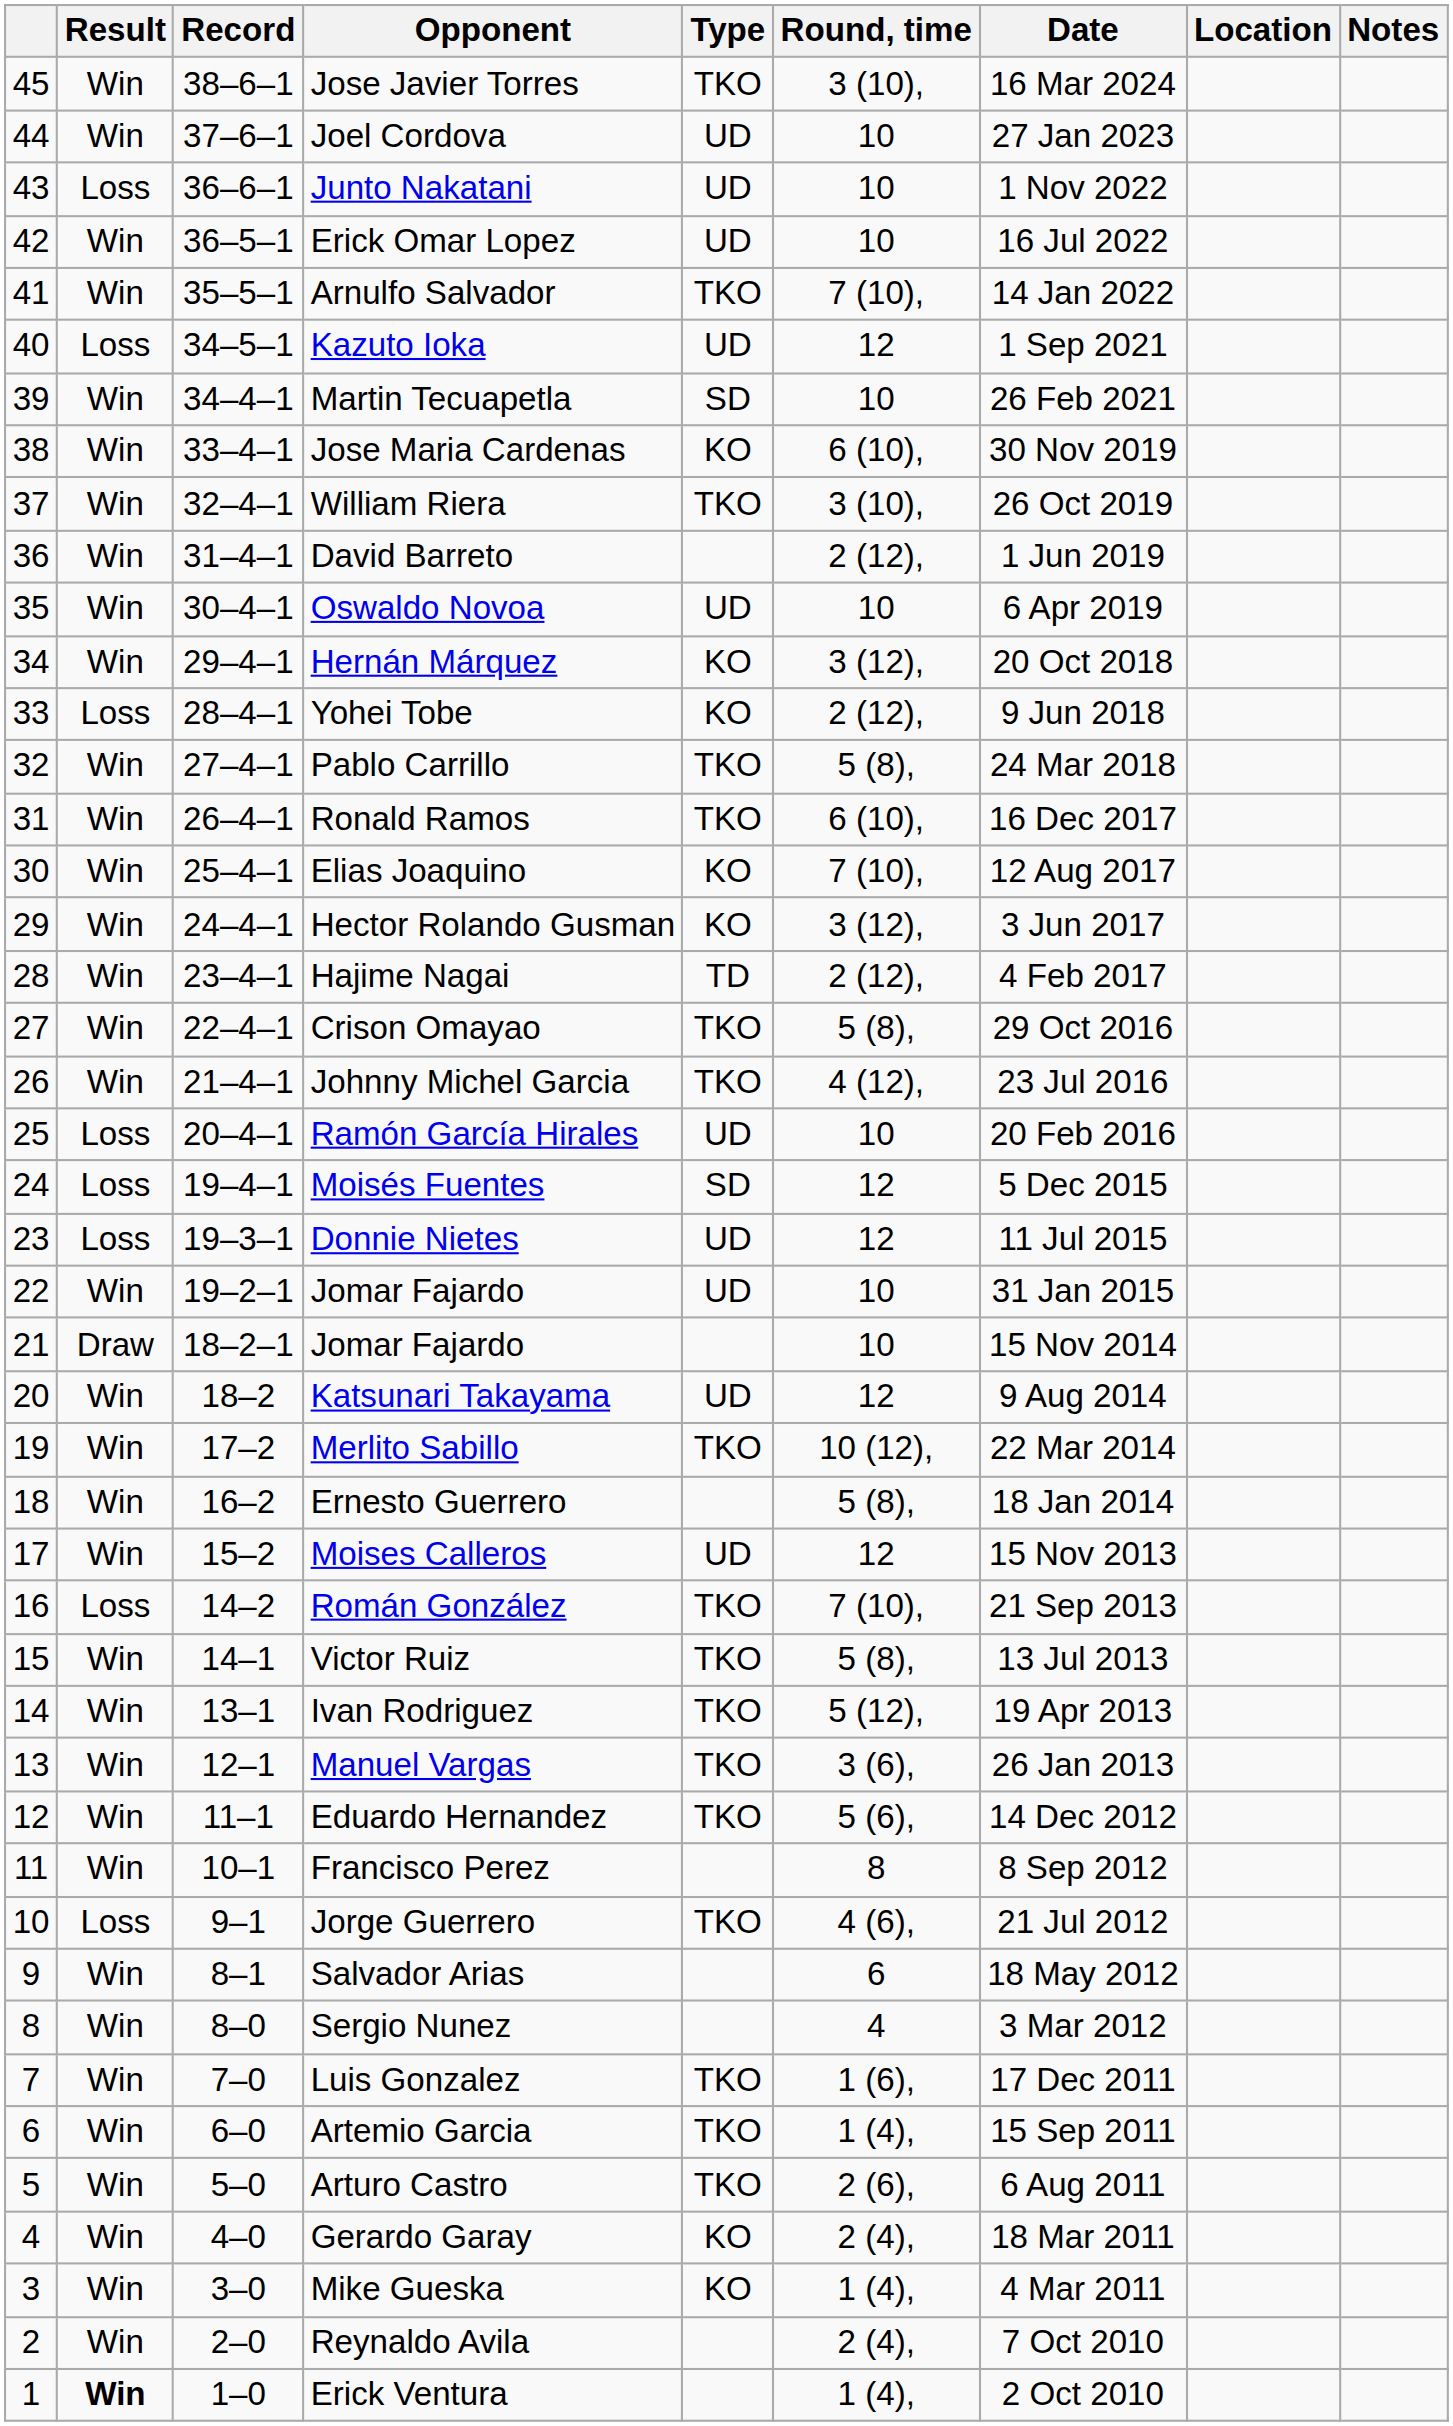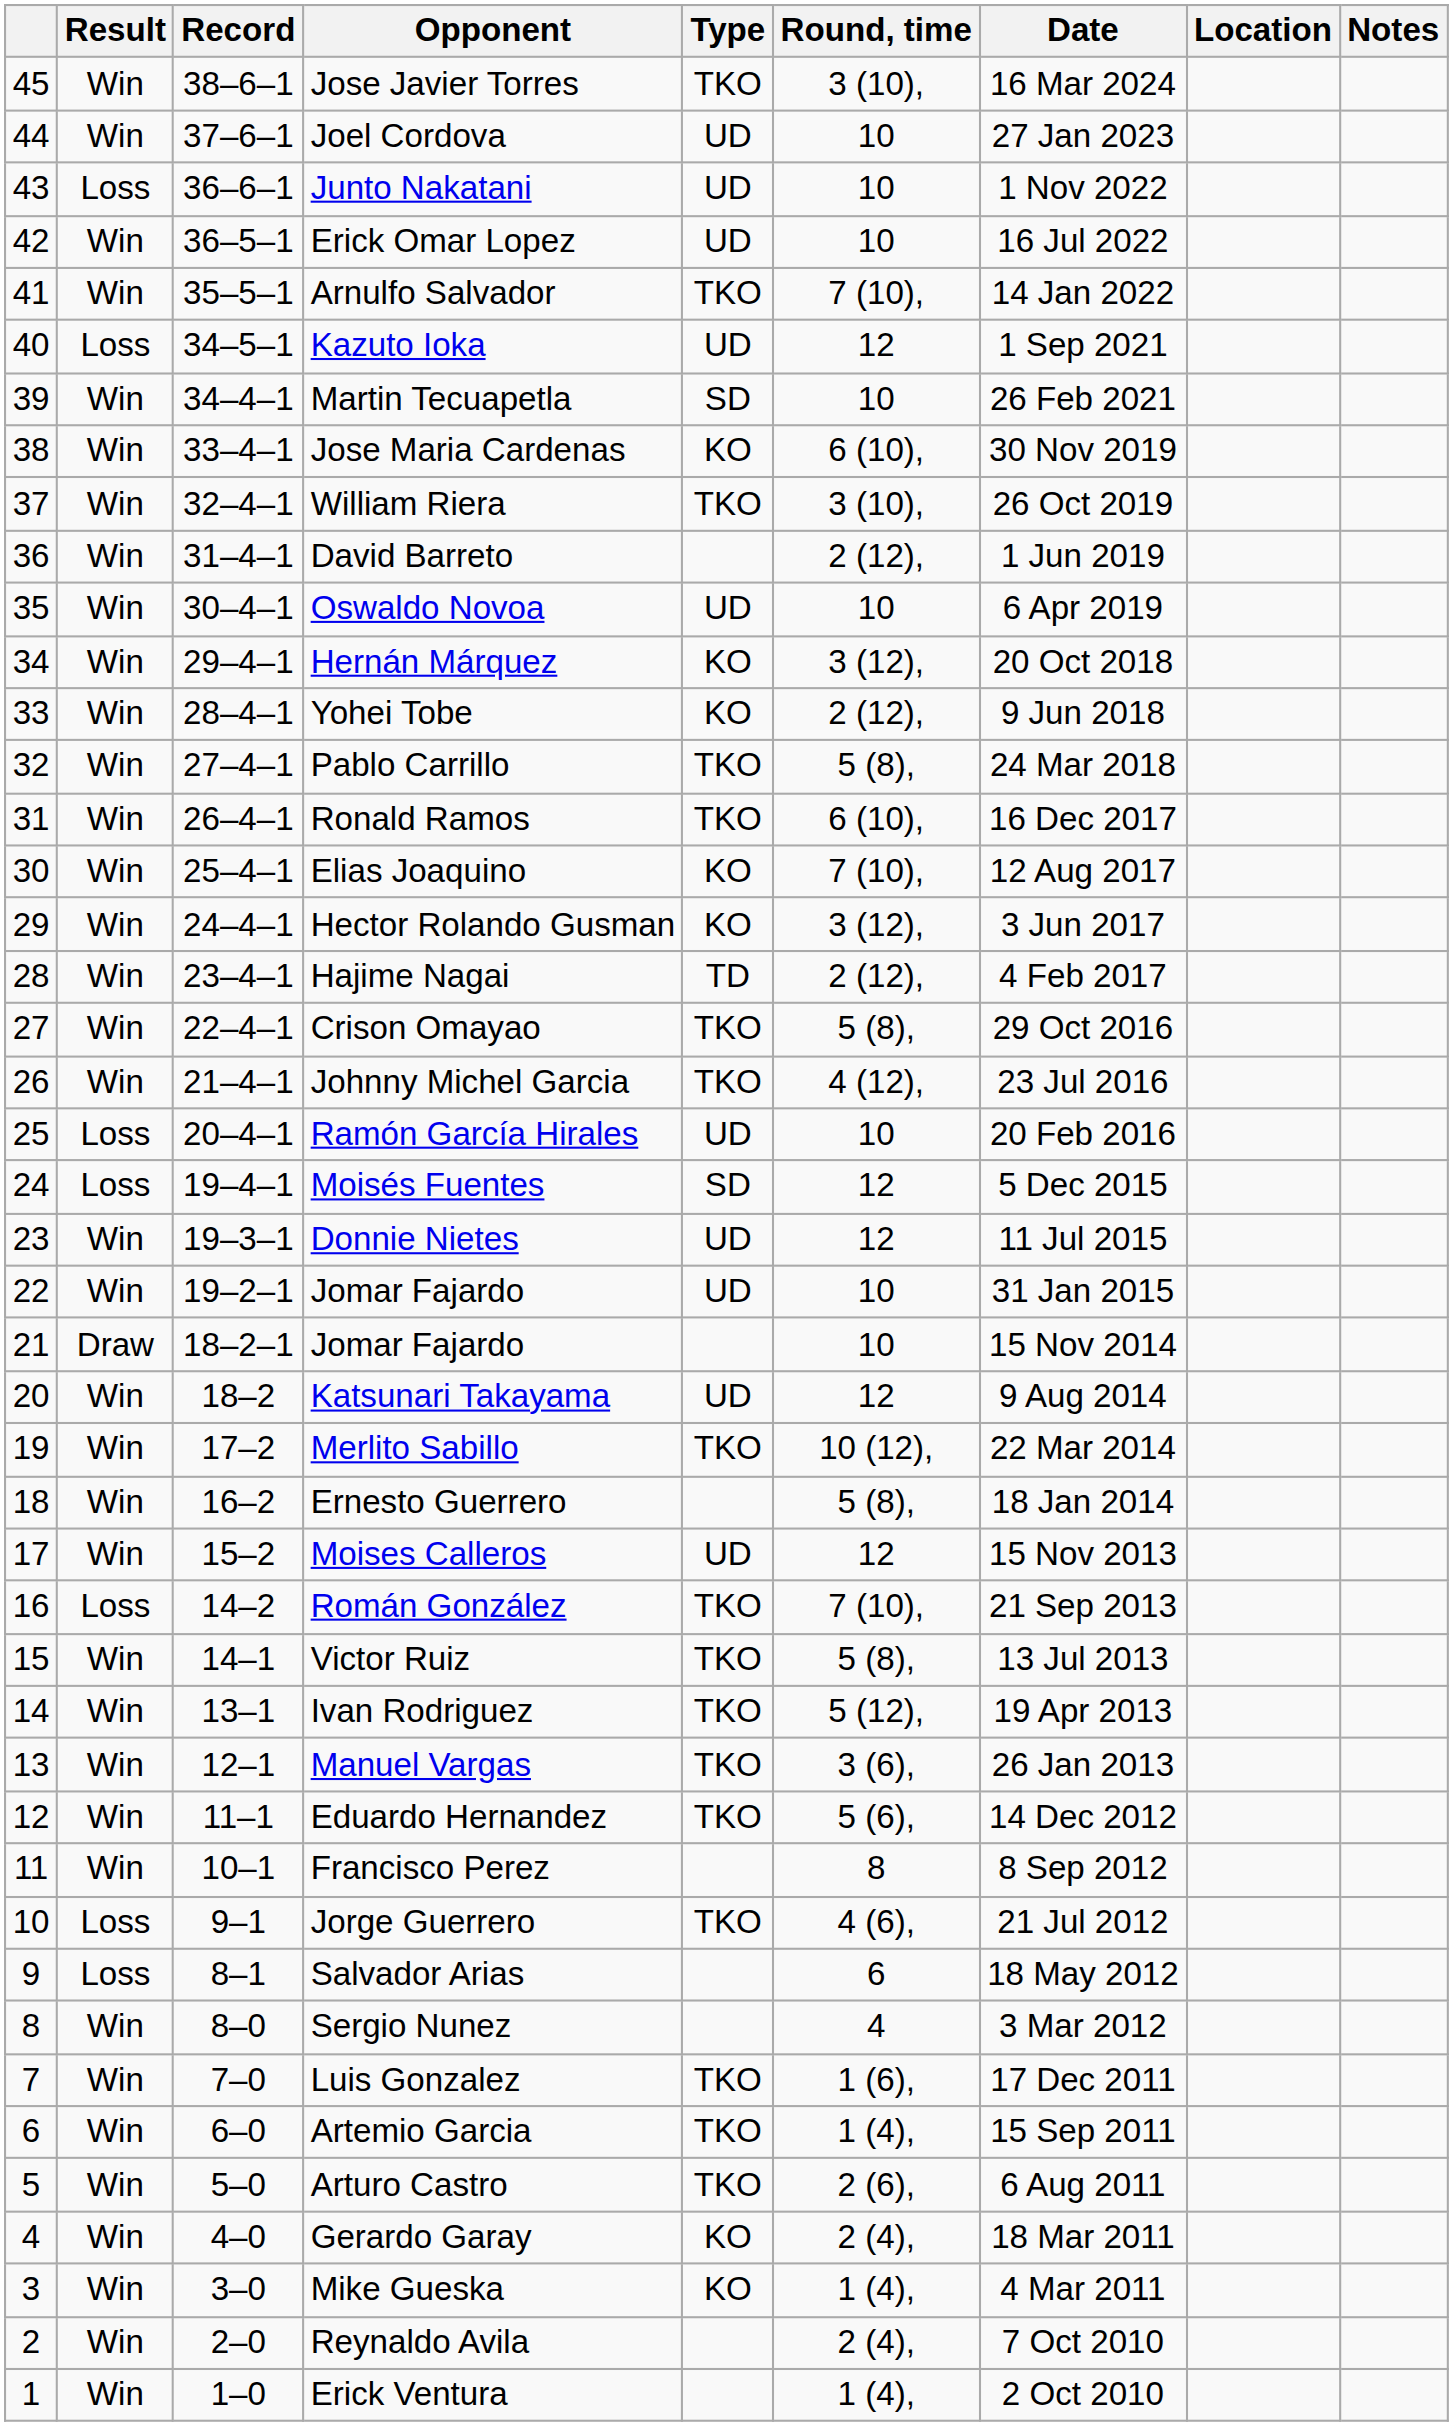 <table class=wikitable style=text-align:center>
 <tr>
 <th></th>
 <th>Result</th>
 <th>Record</th>
 <th>Opponent</th>
 <th>Type</th>
 <th>Round, time</th>
 <th>Date</th>
 <th>Location</th>
 <th>Notes</th>
 </tr>
 <tr>
 <td>45</td>
 <td>Win</td>
 <td>38–6–1</td>
 <td align=left>Jose Javier Torres</td>
 <td>TKO</td>
 <td>3 (10), </td>
 <td>16 Mar 2024</td>
 <td align=left></td>
 <td align=left></td>
 </tr>
 <tr>
 <td>44</td>
 <td>Win</td>
 <td>37–6–1</td>
 <td align=left>Joel Cordova</td>
 <td>UD</td>
 <td>10</td>
 <td>27 Jan 2023</td>
 <td align=left></td>
 <td align=left></td>
 </tr>
 <tr>
 <td>43</td>
 <td>Loss</td>
 <td>36–6–1</td>
 <td align=left><a href='#'>Junto Nakatani</a></td>
 <td>UD</td>
 <td>10</td>
 <td>1 Nov 2022</td>
 <td align=left></td>
 <td align=left></td>
 </tr>
 <tr>
 <td>42</td>
 <td>Win</td>
 <td>36–5–1</td>
 <td align=left>Erick Omar Lopez</td>
 <td>UD</td>
 <td>10</td>
 <td>16 Jul 2022</td>
 <td align=left></td>
 <td align=left></td>
 </tr>
 <tr>
 <td>41</td>
 <td>Win</td>
 <td>35–5–1</td>
 <td align=left>Arnulfo Salvador</td>
 <td>TKO</td>
 <td>7 (10), </td>
 <td>14 Jan 2022</td>
 <td align=left></td>
 <td align=left></td>
 </tr>
 <tr>
 <td>40</td>
 <td>Loss</td>
 <td>34–5–1</td>
 <td align=left><a href='#'>Kazuto Ioka</a></td>
 <td>UD</td>
 <td>12</td>
 <td>1 Sep 2021</td>
 <td align=left></td>
 <td align=left></td>
 </tr>
 <tr>
 <td>39</td>
 <td>Win</td>
 <td>34–4–1</td>
 <td align=left>Martin Tecuapetla</td>
 <td>SD</td>
 <td>10</td>
 <td>26 Feb 2021</td>
 <td align=left></td>
 <td align=left></td>
 </tr>
 <tr>
 <td>38</td>
 <td>Win</td>
 <td>33–4–1</td>
 <td align=left>Jose Maria Cardenas</td>
 <td>KO</td>
 <td>6 (10), </td>
 <td>30 Nov 2019</td>
 <td align=left></td>
 <td align=left></td>
 </tr>
 <tr>
 <td>37</td>
 <td>Win</td>
 <td>32–4–1</td>
 <td align=left>William Riera</td>
 <td>TKO</td>
 <td>3 (10), </td>
 <td>26 Oct 2019</td>
 <td align=left></td>
 <td align=left></td>
 </tr>
 <tr>
 <td>36</td>
 <td>Win</td>
 <td>31–4–1</td>
 <td align=left>David Barreto</td>
 <td></td>
 <td>2 (12), </td>
 <td>1 Jun 2019</td>
 <td align=left></td>
 <td align=left></td>
 </tr>
 <tr>
 <td>35</td>
 <td>Win</td>
 <td>30–4–1</td>
 <td align=left><a href='#'>Oswaldo Novoa</a></td>
 <td>UD</td>
 <td>10</td>
 <td>6 Apr 2019</td>
 <td align=left></td>
 <td align=left></td>
 </tr>
 <tr>
 <td>34</td>
 <td>Win</td>
 <td>29–4–1</td>
 <td align=left><a href='#'>Hernán Márquez</a></td>
 <td>KO</td>
 <td>3 (12), </td>
 <td>20 Oct 2018</td>
 <td align=left></td>
 <td align=left></td>
 </tr>
 <tr>
 <td>33</td>
-<td>Loss</td>
+<td>Win</td>
 <td>28–4–1</td>
 <td align=left>Yohei Tobe</td>
 <td>KO</td>
 <td>2 (12), </td>
 <td>9 Jun 2018</td>
 <td align=left></td>
 <td align=left></td>
 </tr>
 <tr>
 <td>32</td>
 <td>Win</td>
 <td>27–4–1</td>
 <td align=left>Pablo Carrillo</td>
 <td>TKO</td>
 <td>5 (8), </td>
 <td>24 Mar 2018</td>
 <td align=left></td>
 <td align=left></td>
 </tr>
 <tr>
 <td>31</td>
 <td>Win</td>
 <td>26–4–1</td>
 <td align=left>Ronald Ramos</td>
 <td>TKO</td>
 <td>6 (10), </td>
 <td>16 Dec 2017</td>
 <td align=left></td>
 <td align=left></td>
 </tr>
 <tr>
 <td>30</td>
 <td>Win</td>
 <td>25–4–1</td>
 <td align=left>Elias Joaquino</td>
 <td>KO</td>
 <td>7 (10), </td>
 <td>12 Aug 2017</td>
 <td align=left></td>
 <td align=left></td>
 </tr>
 <tr>
 <td>29</td>
 <td>Win</td>
 <td>24–4–1</td>
 <td align=left>Hector Rolando Gusman</td>
 <td>KO</td>
 <td>3 (12), </td>
 <td>3 Jun 2017</td>
 <td align=left></td>
 <td align=left></td>
 </tr>
 <tr>
 <td>28</td>
 <td>Win</td>
 <td>23–4–1</td>
 <td align=left>Hajime Nagai</td>
 <td>TD</td>
 <td>2 (12), </td>
 <td>4 Feb 2017</td>
 <td align=left></td>
 <td align=left></td>
 </tr>
 <tr>
 <td>27</td>
 <td>Win</td>
 <td>22–4–1</td>
 <td align=left>Crison Omayao</td>
 <td>TKO</td>
 <td>5 (8), </td>
 <td>29 Oct 2016</td>
 <td align=left></td>
 <td align=left></td>
 </tr>
 <tr>
 <td>26</td>
 <td>Win</td>
 <td>21–4–1</td>
 <td align=left>Johnny Michel Garcia</td>
 <td>TKO</td>
 <td>4 (12), </td>
 <td>23 Jul 2016</td>
 <td align=left></td>
 <td align=left></td>
 </tr>
 <tr>
 <td>25</td>
 <td>Loss</td>
 <td>20–4–1</td>
 <td align=left><a href='#'>Ramón García Hirales</a></td>
 <td>UD</td>
 <td>10</td>
 <td>20 Feb 2016</td>
 <td align=left></td>
 <td align=left></td>
 </tr>
 <tr>
 <td>24</td>
 <td>Loss</td>
 <td>19–4–1</td>
 <td align=left><a href='#'>Moisés Fuentes</a></td>
 <td>SD</td>
 <td>12</td>
 <td>5 Dec 2015</td>
 <td align=left></td>
 <td align=left></td>
 </tr>
 <tr>
 <td>23</td>
-<td>Loss</td>
+<td>Win</td>
 <td>19–3–1</td>
 <td align=left><a href='#'>Donnie Nietes</a></td>
 <td>UD</td>
 <td>12</td>
 <td>11 Jul 2015</td>
 <td align=left></td>
 <td align=left></td>
 </tr>
 <tr>
 <td>22</td>
 <td>Win</td>
 <td>19–2–1</td>
 <td align=left>Jomar Fajardo</td>
 <td>UD</td>
 <td>10</td>
 <td>31 Jan 2015</td>
 <td align=left></td>
 <td align=left></td>
 </tr>
 <tr>
 <td>21</td>
 <td>Draw</td>
 <td>18–2–1</td>
 <td align=left>Jomar Fajardo</td>
 <td></td>
 <td>10</td>
 <td>15 Nov 2014</td>
 <td align=left></td>
 <td align=left></td>
 </tr>
 <tr>
 <td>20</td>
 <td>Win</td>
 <td>18–2</td>
 <td align=left><a href='#'>Katsunari Takayama</a></td>
 <td>UD</td>
 <td>12</td>
 <td>9 Aug 2014</td>
 <td align=left></td>
 <td align=left></td>
 </tr>
 <tr>
 <td>19</td>
 <td>Win</td>
 <td>17–2</td>
 <td align=left><a href='#'>Merlito Sabillo</a></td>
 <td>TKO</td>
 <td>10 (12), </td>
 <td>22 Mar 2014</td>
 <td align=left></td>
 <td align=left></td>
 </tr>
 <tr>
 <td>18</td>
 <td>Win</td>
 <td>16–2</td>
 <td align=left>Ernesto Guerrero</td>
 <td></td>
 <td>5 (8), </td>
 <td>18 Jan 2014</td>
 <td align=left></td>
 <td align=left></td>
 </tr>
 <tr>
 <td>17</td>
 <td>Win</td>
 <td>15–2</td>
 <td align=left><a href='#'>Moises Calleros</a></td>
 <td>UD</td>
 <td>12</td>
 <td>15 Nov 2013</td>
 <td align=left></td>
 <td align=left></td>
 </tr>
 <tr>
 <td>16</td>
 <td>Loss</td>
 <td>14–2</td>
 <td align=left><a href='#'>Román González</a></td>
 <td>TKO</td>
 <td>7 (10), </td>
 <td>21 Sep 2013</td>
 <td align=left></td>
 <td align=left></td>
 </tr>
 <tr>
 <td>15</td>
 <td>Win</td>
 <td>14–1</td>
 <td align=left>Victor Ruiz</td>
 <td>TKO</td>
 <td>5 (8), </td>
 <td>13 Jul 2013</td>
 <td align=left></td>
 <td align=left></td>
 </tr>
 <tr>
 <td>14</td>
 <td>Win</td>
 <td>13–1</td>
 <td align=left>Ivan Rodriguez</td>
 <td>TKO</td>
 <td>5 (12), </td>
 <td>19 Apr 2013</td>
 <td align=left></td>
 <td align=left></td>
 </tr>
 <tr>
 <td>13</td>
 <td>Win</td>
 <td>12–1</td>
 <td align=left><a href='#'>Manuel Vargas</a></td>
 <td>TKO</td>
 <td>3 (6), </td>
 <td>26 Jan 2013</td>
 <td align=left></td>
 <td align=left></td>
 </tr>
 <tr>
 <td>12</td>
 <td>Win</td>
 <td>11–1</td>
 <td align=left>Eduardo Hernandez</td>
 <td>TKO</td>
 <td>5 (6), </td>
 <td>14 Dec 2012</td>
 <td align=left></td>
 <td align=left></td>
 </tr>
 <tr>
 <td>11</td>
 <td>Win</td>
 <td>10–1</td>
 <td align=left>Francisco Perez</td>
 <td></td>
 <td>8</td>
 <td>8 Sep 2012</td>
 <td align=left></td>
 <td align=left></td>
 </tr>
 <tr>
 <td>10</td>
 <td>Loss</td>
 <td>9–1</td>
 <td align=left>Jorge Guerrero</td>
 <td>TKO</td>
 <td>4 (6), </td>
 <td>21 Jul 2012</td>
 <td align=left></td>
 <td align=left></td>
 </tr>
 <tr>
 <td>9</td>
-<td>Win</td>
+<td>Loss</td>
 <td>8–1</td>
 <td align=left>Salvador Arias</td>
 <td></td>
 <td>6</td>
 <td>18 May 2012</td>
 <td align=left></td>
 <td align=left></td>
 </tr>
 <tr>
 <td>8</td>
 <td>Win</td>
 <td>8–0</td>
 <td align=left>Sergio Nunez</td>
 <td></td>
 <td>4</td>
 <td>3 Mar 2012</td>
 <td align=left></td>
 <td align=left></td>
 </tr>
 <tr>
 <td>7</td>
 <td>Win</td>
 <td>7–0</td>
 <td align=left>Luis Gonzalez</td>
 <td>TKO</td>
 <td>1 (6), </td>
 <td>17 Dec 2011</td>
 <td align=left></td>
 <td align=left></td>
 </tr>
 <tr>
 <td>6</td>
 <td>Win</td>
 <td>6–0</td>
 <td align=left>Artemio Garcia</td>
 <td>TKO</td>
 <td>1 (4), </td>
 <td>15 Sep 2011</td>
 <td align=left></td>
 <td align=left></td>
 </tr>
 <tr>
 <td>5</td>
 <td>Win</td>
 <td>5–0</td>
 <td align=left>Arturo Castro</td>
 <td>TKO</td>
 <td>2 (6), </td>
 <td>6 Aug 2011</td>
 <td align=left></td>
 <td align=left></td>
 </tr>
 <tr>
 <td>4</td>
 <td>Win</td>
 <td>4–0</td>
 <td align=left>Gerardo Garay</td>
 <td>KO</td>
 <td>2 (4), </td>
 <td>18 Mar 2011</td>
 <td align=left></td>
 <td align=left></td>
 </tr>
 <tr>
 <td>3</td>
 <td>Win</td>
 <td>3–0</td>
 <td align=left>Mike Gueska</td>
 <td>KO</td>
 <td>1 (4), </td>
 <td>4 Mar 2011</td>
 <td align=left></td>
 <td align=left></td>
 </tr>
 <tr>
 <td>2</td>
 <td>Win</td>
 <td>2–0</td>
 <td align=left>Reynaldo Avila</td>
 <td></td>
 <td>2 (4), </td>
 <td>7 Oct 2010</td>
 <td align=left></td>
 <td align=left></td>
 </tr>
 <tr>
 <td>1</td>
-<td><strong>Win</strong></td>
+<td>Win</td>
 <td>1–0</td>
 <td align=left>Erick Ventura</td>
 <td></td>
 <td>1 (4), </td>
 <td>2 Oct 2010</td>
 <td align=left></td>
 <td align=left></td>
 </tr>
 </table>
